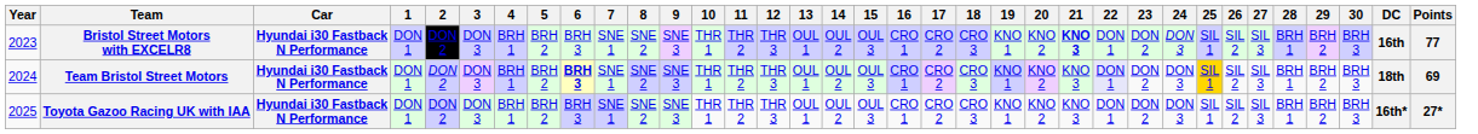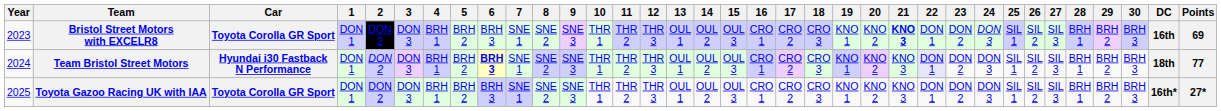 <table class="wikitable" style="text-align:center; font-size:85%">
 <tr>
 <th>Year</th>
 <th>Team</th>
 <th>Car</th>
 <th>1</th>
 <th>2</th>
 <th>3</th>
 <th>4</th>
 <th>5</th>
 <th>6</th>
 <th>7</th>
 <th>8</th>
 <th>9</th>
 <th>10</th>
 <th>11</th>
 <th>12</th>
 <th>13</th>
 <th>14</th>
 <th>15</th>
 <th>16</th>
 <th>17</th>
 <th>18</th>
 <th>19</th>
 <th>20</th>
 <th>21</th>
 <th>22</th>
 <th>23</th>
 <th>24</th>
 <th>25</th>
 <th>26</th>
 <th>27</th>
 <th>28</th>
 <th>29</th>
 <th>30</th>
 <th>DC</th>
 <th>Points</th>
 </tr>
 <tr>
 <td><a href='#'>2023</a></td>
 <th nowrap><a href='#'>Bristol Street Motors<br>with EXCELR8</a></th>
-<th nowrap><a href='#'>Hyundai i30 Fastback<br>N Performance</a></th>
+<th><a href='#'>Toyota Corolla GR Sport</a></th>
 <td style="background:#CFCFFF;"><a href='#'>DON<br>1</a><br></td>
 <td style="background:#000000;color:white;"><a href='#'><span>DON<br>2</span></a><br></td>
 <td style="background:#CFCFFF;"><a href='#'>DON<br>3</a><br></td>
 <td style="background:#CFCFFF;"><a href='#'>BRH<br>1</a><br></td>
 <td style="background:#DFFFDF;"><a href='#'>BRH<br>2</a><br></td>
 <td style="background:#DFFFDF;"><a href='#'>BRH<br>3</a><br></td>
 <td style="background:#DFFFDF;"><a href='#'>SNE<br>1</a><br></td>
 <td style="background:#DFFFDF;"><a href='#'>SNE<br>2</a><br></td>
 <td style="background:#EFCFFF;"><a href='#'>SNE<br>3</a><br></td>
 <td style="background:#DFFFDF;"><a href='#'>THR<br>1</a><br></td>
 <td style="background:#CFCFFF;"><a href='#'>THR<br>2</a><br></td>
 <td style="background:#CFCFFF;"><a href='#'>THR<br>3</a><br></td>
 <td style="background:#CFCFFF;"><a href='#'>OUL<br>1</a><br></td>
 <td style="background:#CFCFFF;"><a href='#'>OUL<br>2</a><br></td>
 <td style="background:#CFCFFF;"><a href='#'>OUL<br>3</a><br></td>
 <td style="background:#CFCFFF;"><a href='#'>CRO<br>1</a><br></td>
 <td style="background:#CFCFFF;"><a href='#'>CRO<br>2</a><br></td>
 <td style="background:#CFCFFF;"><a href='#'>CRO<br>3</a><br></td>
 <td style="background:#DFFFDF;"><a href='#'>KNO<br>1</a><br></td>
 <td style="background:#DFFFDF;"><a href='#'>KNO<br>2</a><br></td>
 <td style="background:#DFFFDF;"><strong><a href='#'>KNO<br>3</a></strong><br></td>
 <td style="background:#DFFFDF;"><a href='#'>DON<br>1</a><br></td>
 <td style="background:#DFFFDF;"><a href='#'>DON<br>2</a><br></td>
 <td style="background:#DFFFDF;"><em><a href='#'>DON<br>3</a></em><br></td>
 <td style="background:#CFCFFF;"><a href='#'>SIL<br>1</a><br></td>
 <td style="background:#DFFFDF;"><a href='#'>SIL<br>2</a><br></td>
 <td style="background:#DFFFDF;"><a href='#'>SIL<br>3</a><br></td>
 <td style="background:#CFCFFF;"><a href='#'>BRH<br>1</a><br></td>
 <td style="background:#EFCFFF;"><a href='#'>BRH<br>2</a><br></td>
 <td style="background:#CFCFFF;"><a href='#'>BRH<br>3</a><br></td>
 <th>16th</th>
-<th>77</th>
+<th>69</th>
 </tr>
 <tr>
 <td><a href='#'>2024</a></td>
 <th nowrap><a href='#'>Team Bristol Street Motors</a></th>
 <th nowrap><a href='#'>Hyundai i30 Fastback<br>N Performance</a></th>
 <td style="background:#DFFFDF;"><a href='#'>DON<br>1</a><br></td>
 <td style="background:#CFCFFF;"><em><a href='#'>DON<br>2</a></em><br></td>
 <td style="background:#EFCFFF;"><a href='#'>DON<br>3</a><br></td>
 <td style="background:#CFCFFF;"><a href='#'>BRH<br>1</a><br></td>
 <td style="background:#DFFFDF;"><a href='#'>BRH<br>2</a><br></td>
 <td style="background:#FFFFBF;"><strong><a href='#'>BRH<br>3</a></strong><br></td>
 <td style="background:#DFFFDF;"><a href='#'>SNE<br>1</a><br></td>
 <td style="background:#CFCFFF;"><a href='#'>SNE<br>2</a><br></td>
 <td style="background:#CFCFFF;"><a href='#'>SNE<br>3</a><br></td>
 <td style="background:#DFFFDF;"><a href='#'>THR<br>1</a><br></td>
 <td style="background:#DFFFDF;"><a href='#'>THR<br>2</a><br></td>
 <td style="background:#DFFFDF;"><a href='#'>THR<br>3</a><br></td>
 <td style="background:#DFFFDF;"><a href='#'>OUL<br>1</a><br></td>
 <td style="background:#DFFFDF;"><a href='#'>OUL<br>2</a><br></td>
 <td style="background:#DFFFDF;"><a href='#'>OUL<br>3</a><br></td>
 <td style="background:#CFCFFF;"><a href='#'>CRO<br>1</a><br></td>
 <td style="background:#EFCFFF;"><a href='#'>CRO<br>2</a><br></td>
 <td style="background:#DFFFDF;"><a href='#'>CRO<br>3</a><br></td>
 <td style="background:#CFCFFF;"><a href='#'>KNO<br>1</a><br></td>
 <td style="background:#EFCFFF;"><a href='#'>KNO<br>2</a><br></td>
 <td style="background:#DFFFDF;"><a href='#'>KNO<br>3</a><br></td>
 <td style="background: lavender;"><a href='#'>DON<br>1</a></td>
 <td><a href='#'>DON<br>2</a></td>
 <td><a href='#'>DON<br>3</a></td>
-<td style="background: gold;"><a href='#'>SIL<br>1</a></td>
+<td><a href='#'>SIL<br>1</a></td>
 <td><a href='#'>SIL<br>2</a></td>
 <td><a href='#'>SIL<br>3</a></td>
 <td><a href='#'>BRH<br>1</a></td>
 <td><a href='#'>BRH<br>2</a></td>
 <td><a href='#'>BRH<br>3</a></td>
 <th>18th</th>
-<th>69</th>
+<th>77</th>
 </tr>
 <tr>
 <td><a href='#'>2025</a></td>
 <th><a href='#'>Toyota Gazoo Racing UK with IAA</a></th>
-<th nowrap><a href='#'>Hyundai i30 Fastback<br>N Performance</a></th>
+<th><a href='#'>Toyota Corolla GR Sport</a></th>
 <td style="background:#DFFFDF;"><a href='#'>DON<br>1</a><br></td>
 <td style="background:#CFCFFF;"><a href='#'>DON<br>2</a><br></td>
 <td style="background:#DFFFDF;"><a href='#'>DON<br>3</a><br></td>
 <td style="background:#DFFFDF;"><a href='#'>BRH<br>1</a><br></td>
 <td style="background:#DFFFDF;"><a href='#'>BRH<br>2</a><br></td>
 <td style="background:#CFCFFF;"><a href='#'>BRH<br>3</a><br></td>
 <td style="background:#CFCFFF;"><a href='#'>SNE<br>1</a><br></td>
 <td style="background:#DFFFDF;"><a href='#'>SNE<br>2</a><br></td>
 <td style="background:#DFFFDF;"><a href='#'>SNE<br>3</a><br></td>
 <td style="background:#;"><a href='#'>THR<br>1</a><br></td>
 <td style="background:#;"><a href='#'>THR<br>2</a><br></td>
 <td style="background:#;"><a href='#'>THR<br>3</a><br></td>
 <td style="background:#;"><a href='#'>OUL<br>1</a><br></td>
 <td style="background:#;"><a href='#'>OUL<br>2</a><br></td>
 <td style="background:#;"><a href='#'>OUL<br>3</a><br></td>
 <td style="background:#;"><a href='#'>CRO<br>1</a><br></td>
 <td style="background:#;"><a href='#'>CRO<br>2</a><br></td>
 <td style="background:#;"><a href='#'>CRO<br>3</a><br></td>
 <td style="background:#;"><a href='#'>KNO<br>1</a><br></td>
 <td style="background:#;"><a href='#'>KNO<br>2</a><br></td>
 <td style="background:#;"><a href='#'>KNO<br>3</a><br></td>
 <td style="background:#;"><a href='#'>DON<br>1</a><br></td>
 <td style="background:#;"><a href='#'>DON<br>2</a><br></td>
 <td style="background:#;"><a href='#'>DON<br>3</a><br></td>
 <td style="background:#;"><a href='#'>SIL<br>1</a><br></td>
 <td style="background:#;"><a href='#'>SIL<br>2</a><br></td>
 <td style="background:#;"><a href='#'>SIL<br>3</a><br></td>
 <td style="background:#;"><a href='#'>BRH<br>1</a><br></td>
 <td style="background:#;"><a href='#'>BRH<br>2</a><br></td>
 <td style="background:#;"><a href='#'>BRH<br>3</a><br></td>
 <th>16th*</th>
 <th>27*</th>
 </tr>
 </table>
